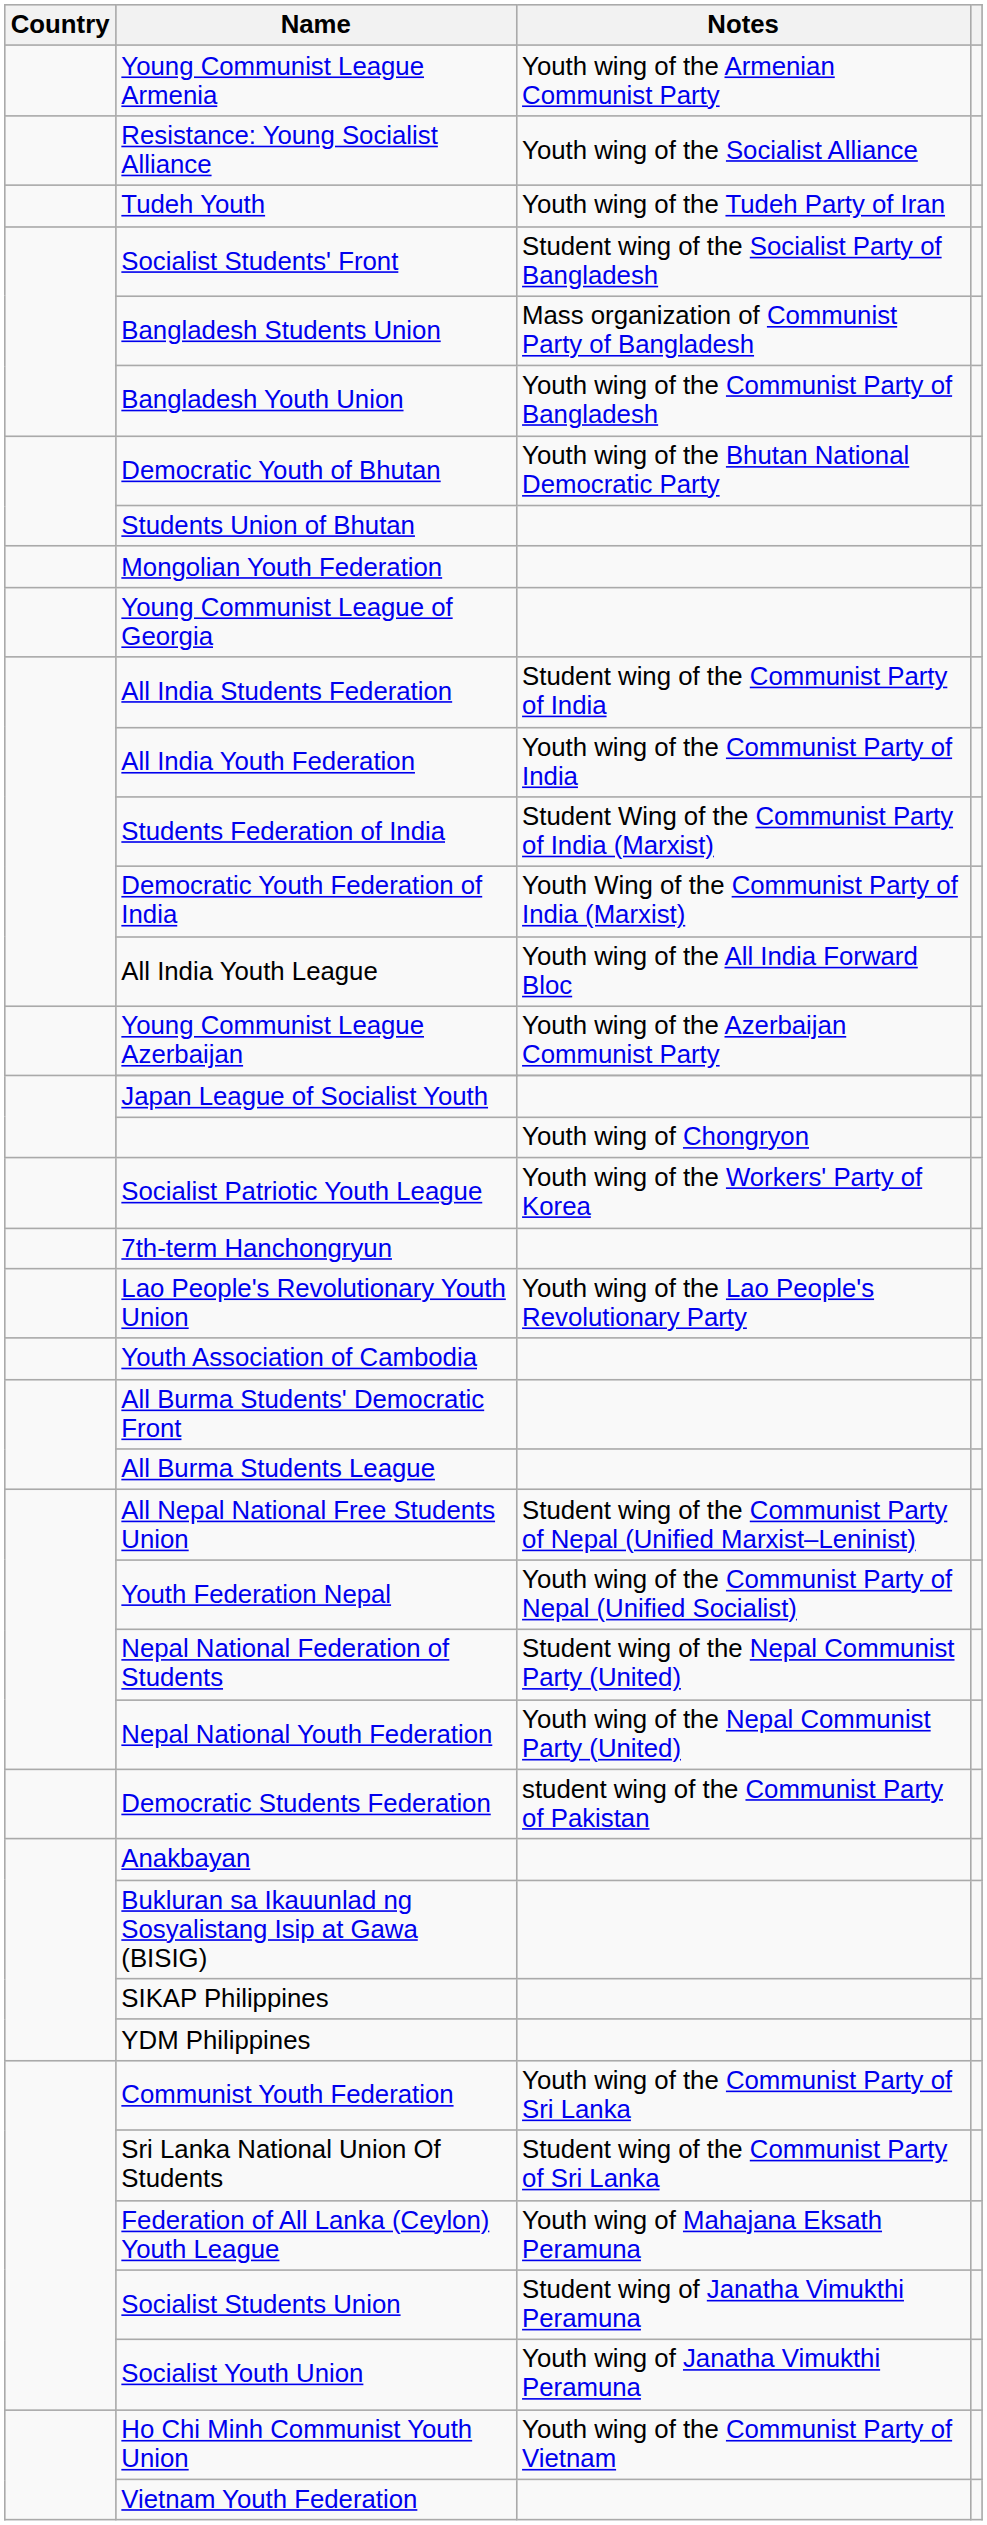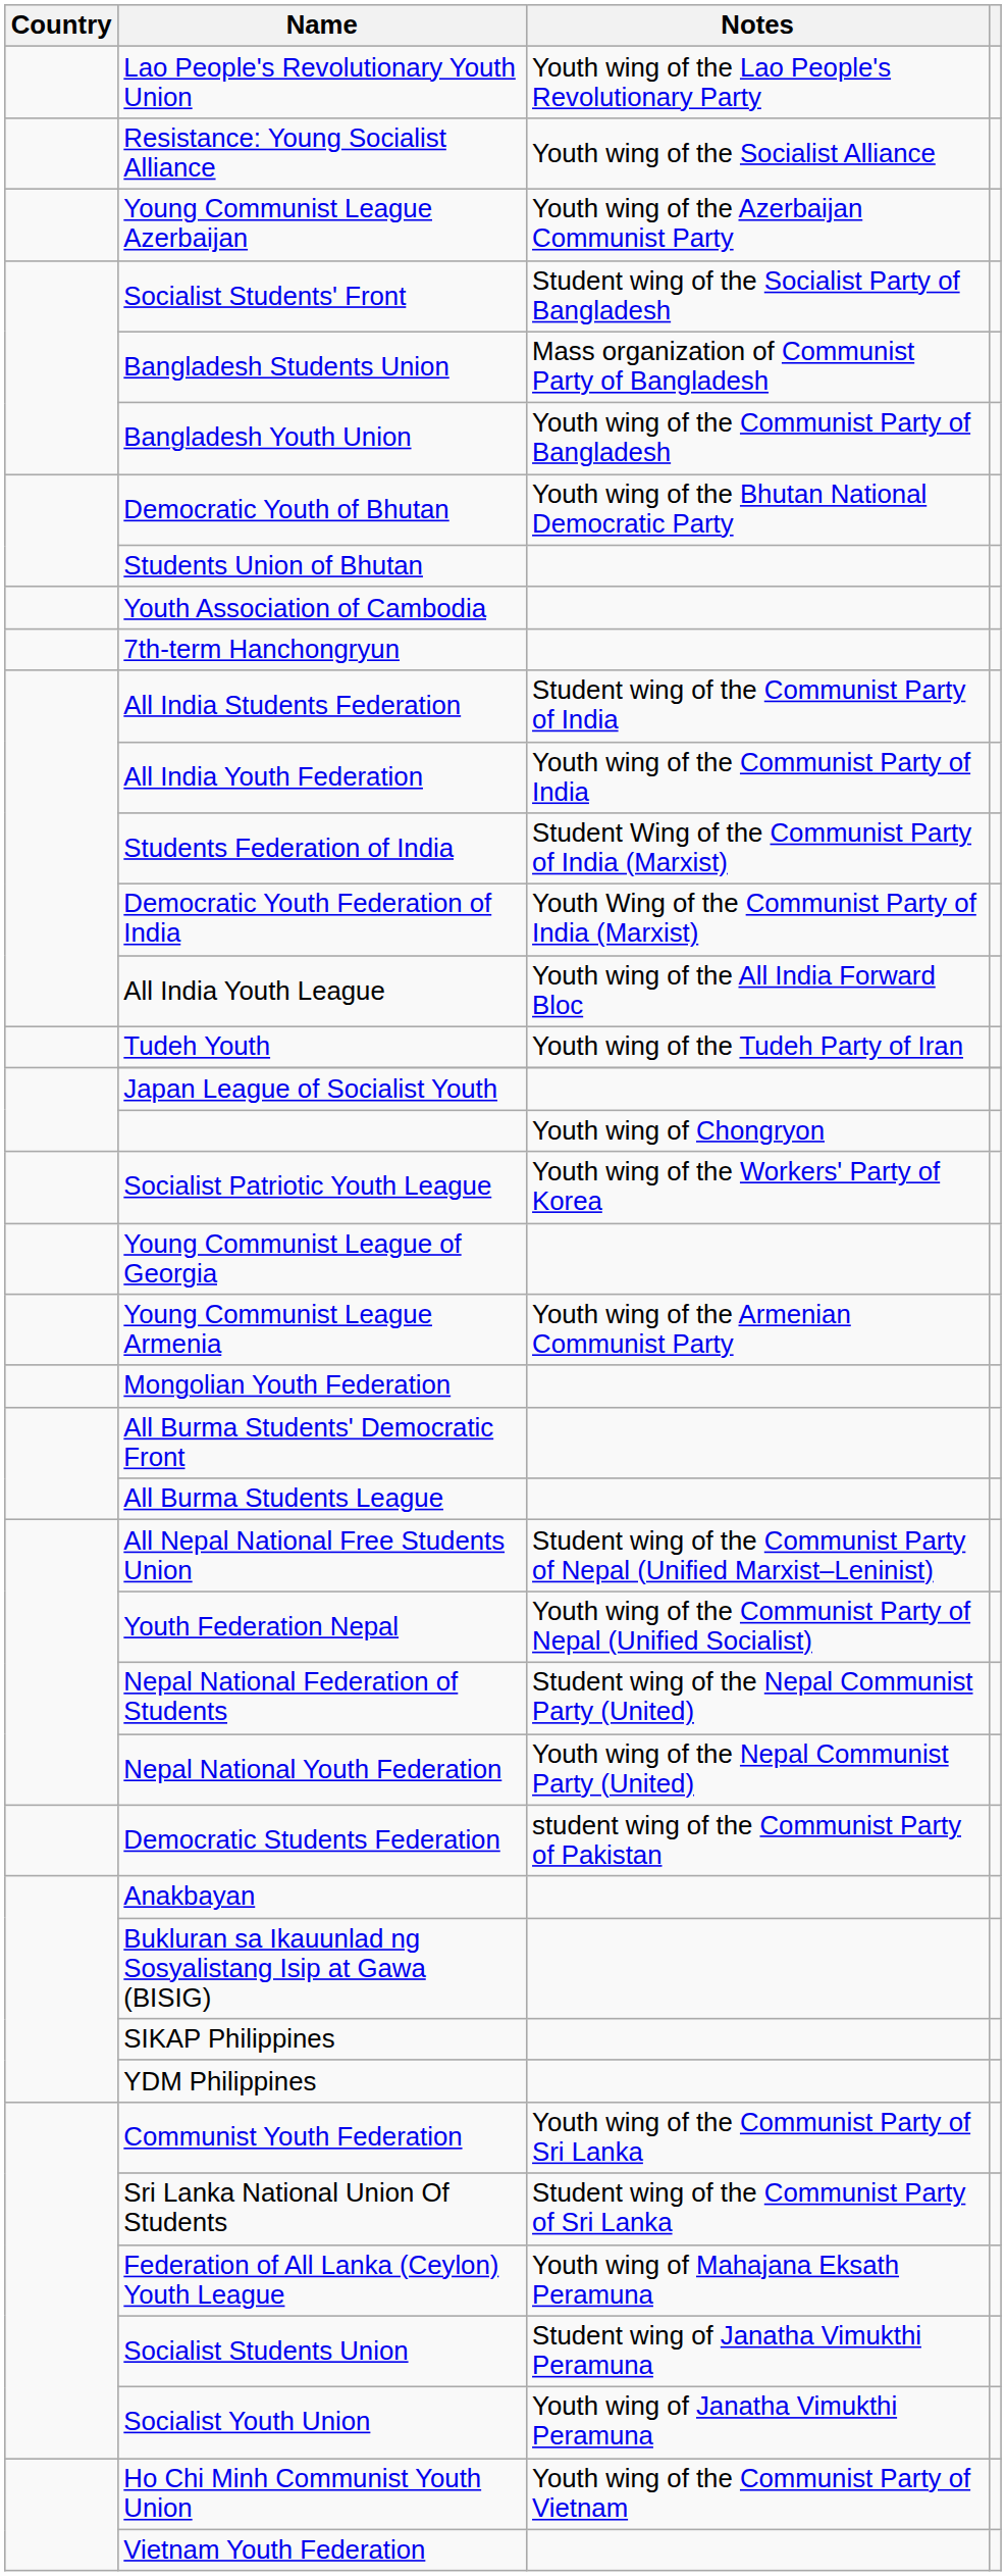 <table class="wikitable">
 <tr>
 <th>Country</th>
 <th>Name</th>
 <th>Notes</th>
 <th></th>
 </tr>
 <tr>
 <td></td>
-<td><a href='#'>Young Communist League Armenia</a></td>
-<td>Youth wing of the <a href='#'>Armenian Communist Party</a></td>
+<td><a href='#'>Lao People's Revolutionary Youth Union</a></td>
+<td>Youth wing of the <a href='#'>Lao People's Revolutionary Party</a></td>
 <td></td>
 </tr>
 <tr>
 <td></td>
 <td><a href='#'>Resistance: Young Socialist Alliance</a></td>
 <td>Youth wing of the <a href='#'>Socialist Alliance</a></td>
 <td></td>
 </tr>
 <tr>
 <td></td>
-<td><a href='#'>Tudeh Youth</a></td>
-<td>Youth wing of the <a href='#'>Tudeh Party of Iran</a></td>
+<td><a href='#'>Young Communist League Azerbaijan</a></td>
+<td>Youth wing of the <a href='#'>Azerbaijan Communist Party</a></td>
 <td></td>
 </tr>
 <tr>
 <td rowspan="3"></td>
 <td><a href='#'>Socialist Students' Front</a></td>
 <td>Student wing of the <a href='#'>Socialist Party of Bangladesh</a></td>
 <td></td>
 </tr>
 <tr>
 <td><a href='#'>Bangladesh Students Union</a></td>
 <td>Mass organization of <a href='#'>Communist Party of Bangladesh</a></td>
 <td></td>
 </tr>
 <tr>
 <td><a href='#'>Bangladesh Youth Union</a></td>
 <td>Youth wing of the <a href='#'>Communist Party of Bangladesh</a></td>
 <td></td>
 </tr>
 <tr>
 <td rowspan=2></td>
 <td><a href='#'>Democratic Youth of Bhutan</a></td>
 <td>Youth wing of the <a href='#'>Bhutan National Democratic Party</a></td>
 <td></td>
 </tr>
 <tr>
 <td><a href='#'>Students Union of Bhutan</a></td>
 <td></td>
 <td></td>
 </tr>
 <tr>
 <td></td>
-<td><a href='#'>Mongolian Youth Federation</a></td>
+<td><a href='#'>Youth Association of Cambodia</a></td>
 <td></td>
 <td></td>
 </tr>
 <tr>
 <td></td>
-<td><a href='#'>Young Communist League of Georgia</a></td>
+<td><a href='#'>7th-term Hanchongryun</a></td>
 <td></td>
 <td></td>
 </tr>
 <tr>
 <td rowspan=5></td>
 <td><a href='#'>All India Students Federation</a></td>
 <td>Student wing of the <a href='#'>Communist Party of India</a></td>
 <td></td>
 </tr>
 <tr>
 <td><a href='#'>All India Youth Federation</a></td>
 <td>Youth wing of the <a href='#'>Communist Party of India</a></td>
 <td></td>
 </tr>
 <tr>
 <td><a href='#'>Students Federation of India</a></td>
 <td>Student Wing of the <a href='#'>Communist Party of India (Marxist)</a></td>
 <td></td>
 </tr>
 <tr>
 <td><a href='#'>Democratic Youth Federation of India</a></td>
 <td>Youth Wing of the <a href='#'>Communist Party of India (Marxist)</a></td>
 <td></td>
 </tr>
 <tr>
 <td>All India Youth League</td>
 <td>Youth wing of the <a href='#'>All India Forward Bloc</a></td>
 <td></td>
 </tr>
 <tr>
 <td></td>
-<td><a href='#'>Young Communist League Azerbaijan</a></td>
-<td>Youth wing of the <a href='#'>Azerbaijan Communist Party</a></td>
+<td><a href='#'>Tudeh Youth</a></td>
+<td>Youth wing of the <a href='#'>Tudeh Party of Iran</a></td>
 <td></td>
 </tr>
 <tr>
 <td rowspan="3"></td>
 </tr>
 <tr>
 <td><a href='#'> Japan League of Socialist Youth</a></td>
 <td></td>
 <td></td>
 </tr>
 <tr>
 <td></td>
 <td>Youth wing of <a href='#'>Chongryon</a></td>
 <td></td>
 </tr>
 <tr>
 <td></td>
 <td><a href='#'>Socialist Patriotic Youth League</a></td>
 <td>Youth wing of the <a href='#'>Workers' Party of Korea</a></td>
 <td></td>
 </tr>
 <tr>
 <td></td>
-<td><a href='#'>7th-term Hanchongryun</a></td>
+<td><a href='#'>Young Communist League of Georgia</a></td>
 <td></td>
 <td></td>
 </tr>
 <tr>
 <td></td>
-<td><a href='#'>Lao People's Revolutionary Youth Union</a></td>
-<td>Youth wing of the <a href='#'>Lao People's Revolutionary Party</a></td>
+<td><a href='#'>Young Communist League Armenia</a></td>
+<td>Youth wing of the <a href='#'>Armenian Communist Party</a></td>
 <td></td>
 </tr>
 <tr>
 <td></td>
-<td><a href='#'>Youth Association of Cambodia</a></td>
+<td><a href='#'>Mongolian Youth Federation</a></td>
 <td></td>
 <td></td>
 </tr>
 <tr>
 <td rowspan="2"></td>
 <td><a href='#'>All Burma Students' Democratic Front</a></td>
 <td></td>
 <td></td>
 </tr>
 <tr>
 <td><a href='#'>All Burma Students League</a></td>
 <td></td>
 <td></td>
 </tr>
 <tr>
 <td rowspan="4"></td>
 <td><a href='#'>All Nepal National Free Students Union</a></td>
 <td>Student wing of the <a href='#'>Communist Party of Nepal (Unified Marxist–Leninist)</a></td>
 <td></td>
 </tr>
 <tr>
 <td><a href='#'>Youth Federation Nepal</a></td>
 <td>Youth wing of the <a href='#'>Communist Party of Nepal (Unified Socialist)</a></td>
 <td></td>
 </tr>
 <tr>
 <td><a href='#'>Nepal National Federation of Students</a></td>
 <td>Student wing of the <a href='#'>Nepal Communist Party (United)</a></td>
 <td></td>
 </tr>
 <tr>
 <td><a href='#'>Nepal National Youth Federation</a></td>
 <td>Youth wing of the <a href='#'>Nepal Communist Party (United)</a></td>
 <td></td>
 </tr>
 <tr>
 <td></td>
 <td><a href='#'>Democratic Students Federation</a></td>
 <td>student wing of the <a href='#'>Communist Party of Pakistan</a></td>
 <td></td>
 </tr>
 <tr>
 <td rowspan="4"></td>
 <td><a href='#'>Anakbayan</a></td>
 <td></td>
 <td></td>
 </tr>
 <tr>
 <td><a href='#'>Bukluran sa Ikauunlad ng Sosyalistang Isip at Gawa</a> (BISIG)</td>
 <td></td>
 <td></td>
 </tr>
 <tr>
 <td>SIKAP Philippines</td>
 <td></td>
 <td></td>
 </tr>
 <tr>
 <td>YDM Philippines</td>
 <td></td>
 <td></td>
 </tr>
 <tr>
 <td rowspan="5"></td>
 <td><a href='#'>Communist Youth Federation</a></td>
 <td>Youth wing of the <a href='#'>Communist Party of Sri Lanka</a></td>
 <td></td>
 </tr>
 <tr>
 <td>Sri Lanka National Union Of Students</td>
 <td>Student wing of the <a href='#'>Communist Party of Sri Lanka</a></td>
 <td></td>
 </tr>
 <tr>
 <td><a href='#'>Federation of All Lanka (Ceylon) Youth League</a></td>
 <td>Youth wing of <a href='#'>Mahajana Eksath Peramuna</a></td>
 <td></td>
 </tr>
 <tr>
 <td><a href='#'>Socialist Students Union</a></td>
 <td>Student wing of <a href='#'>Janatha Vimukthi Peramuna</a></td>
 <td></td>
 </tr>
 <tr>
 <td><a href='#'>Socialist Youth Union</a></td>
 <td>Youth wing of <a href='#'>Janatha Vimukthi Peramuna</a></td>
 <td></td>
 </tr>
 <tr>
 <td rowspan=2></td>
 <td><a href='#'>Ho Chi Minh Communist Youth Union</a></td>
 <td>Youth wing of the <a href='#'>Communist Party of Vietnam</a></td>
 <td></td>
 </tr>
 <tr>
 <td><a href='#'>Vietnam Youth Federation</a></td>
 <td></td>
 <td></td>
 </tr>
 </table>
